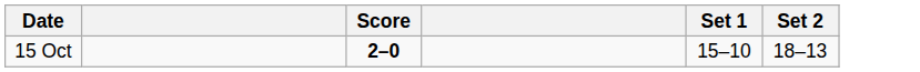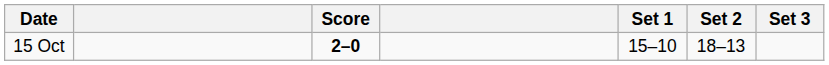 <table class="wikitable" style="text-align: center; font-size:90% ">
 <tr>
 <th width="50">Date</th>
 <th align="right" width="190"></th>
 <th width="50">Score</th>
 <th align="left" width="190"></th>
 <th width="50">Set 1</th>
 <th width="50">Set 2</th>
+<th width="50">Set 3</th>
 </tr>
 <tr>
 <td>15 Oct</td>
 <td align=right><strong></strong></td>
 <td align=center><strong>2–0</strong></td>
 <td align=left></td>
 <td>15–10</td>
 <td>18–13</td>
+<td></td>
 </tr>
 </table>
